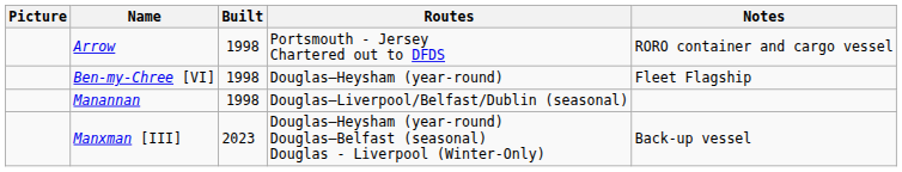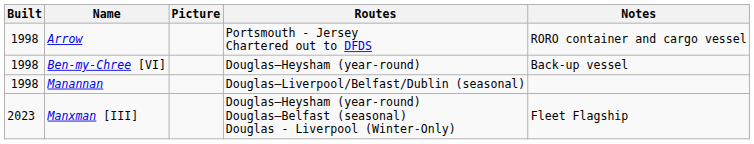 <table class="wikitable">
 <tr>
+<th>Built</th>
+<th>Name</th>
 <th>Picture</th>
-<th>Name</th>
-<th>Built</th>
 <th>Routes</th>
 <th>Notes</th>
 </tr>
 <tr>
+<td align=center>1998</td>
+<td><a href='#'><em>Arrow</em></a></td>
 <td align=center></td>
-<td><a href='#'><em>Arrow</em></a></td>
-<td align=center>1998</td>
 <td>Portsmouth - Jersey<br>Chartered out to <a href='#'>DFDS</a></td>
 <td>RORO container and cargo vessel</td>
 </tr>
 <tr>
+<td align=center>1998</td>
+<td><a href='#'><em>Ben-my-Chree</em></a> [VI]</td>
 <td align=center></td>
-<td><a href='#'><em>Ben-my-Chree</em></a> [VI]</td>
-<td align=center>1998</td>
 <td>Douglas–Heysham (year-round)</td>
-<td>Fleet Flagship</td>
+<td>Back-up vessel</td>
 </tr>
 <tr>
+<td align=center>1998</td>
+<td><a href='#'><em>Manannan</em></a></td>
 <td align=center></td>
-<td><a href='#'><em>Manannan</em></a></td>
-<td align=center>1998</td>
 <td>Douglas–Liverpool/Belfast/Dublin (seasonal)</td>
 <td></td>
 </tr>
 <tr>
+<td>2023</td>
+<td><a href='#'><em>Manxman</em></a> [III]</td>
 <td align=center></td>
-<td><a href='#'><em>Manxman</em></a> [III]</td>
-<td>2023</td>
 <td>Douglas–Heysham (year-round)<br>Douglas–Belfast (seasonal)<br>Douglas - Liverpool (Winter-Only)</td>
-<td>Back-up vessel</td>
+<td>Fleet Flagship</td>
 </tr>
 </table>
